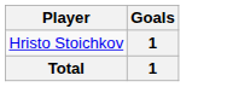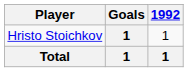 <table class="wikitable sortable" style="text-align:center;">
 <tr>
 <th>Player</th>
 <th>Goals</th>
+<th><a href='#'>1992</a></th>
 </tr>
 <tr>
 <td align="left"> <a href='#'>Hristo Stoichkov</a></td>
 <th>1</th>
+<td>1</td>
 </tr>
 <tr class="sortbottom">
 <th>Total</th>
 <th>1</th>
+<th>1</th>
 </tr>
 </table>
